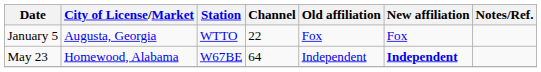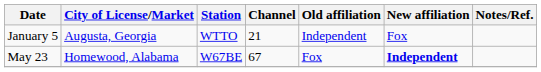 <table class="wikitable sortable">
 <tr>
 <th>Date</th>
 <th><a href='#'>City of License</a>/<a href='#'>Market</a></th>
 <th><a href='#'>Station</a></th>
 <th>Channel</th>
 <th>Old affiliation</th>
 <th>New affiliation</th>
 <th>Notes/Ref.</th>
 </tr>
 <tr>
 <td>January 5</td>
 <td><a href='#'>Augusta, Georgia</a></td>
 <td><a href='#'>WTTO</a></td>
-<td>22</td>
-<td><a href='#'>Fox</a></td>
+<td>21</td>
+<td><a href='#'>Independent</a></td>
 <td><a href='#'>Fox</a></td>
 <td></td>
 </tr>
 <tr>
 <td>May 23</td>
 <td><a href='#'>Homewood, Alabama</a> <br> </td>
 <td><a href='#'>W67BE</a></td>
-<td>64</td>
-<td><a href='#'>Independent</a></td>
+<td>67</td>
+<td><a href='#'>Fox</a></td>
 <td><strong><a href='#'>Independent</a></strong></td>
 <td></td>
 </tr>
 <tr>
 </tr>
 </table>
